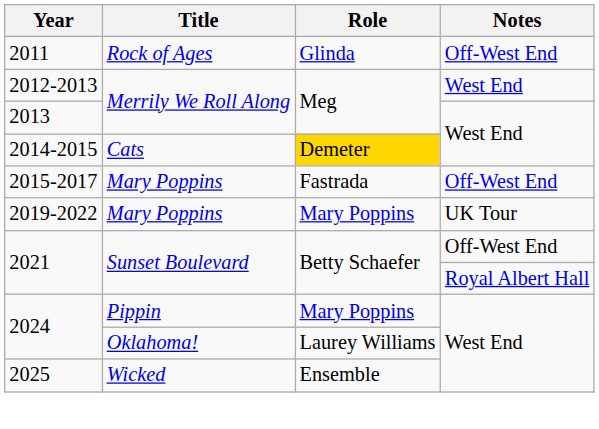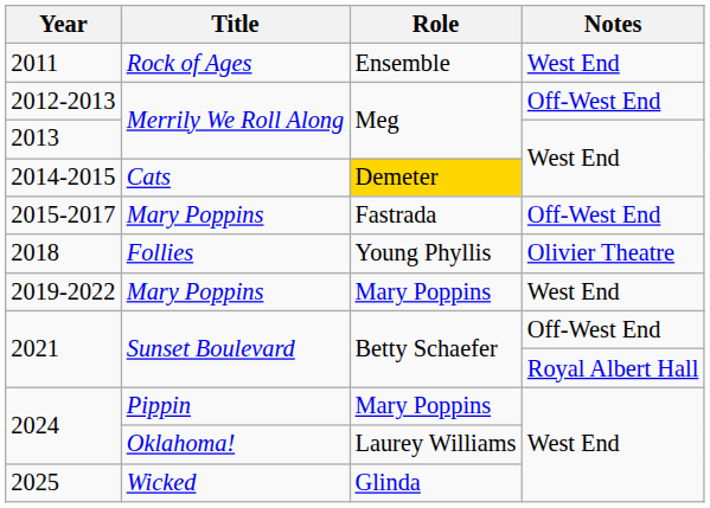 <table class="wikitable sortable">
 <tr>
 <th>Year</th>
 <th>Title</th>
 <th>Role</th>
 <th>Notes</th>
 </tr>
 <tr>
 <td>2011</td>
 <td><em><a href='#'>Rock of Ages</a></em></td>
-<td><a href='#'>Glinda</a></td>
-<td><a href='#'>Off-West End</a></td>
+<td>Ensemble</td>
+<td><a href='#'>West End</a></td>
 </tr>
 <tr>
 <td>2012-2013</td>
 <td rowspan=2><a href='#'><em>Merrily We Roll Along</em></a></td>
 <td rowspan=2>Meg</td>
-<td><a href='#'>West End</a></td>
+<td><a href='#'>Off-West End</a></td>
 </tr>
 <tr>
 <td>2013</td>
 <td rowspan=2>West End</td>
 </tr>
 <tr>
 <td>2014-2015</td>
 <td><a href='#'><em>Cats</em></a></td>
 <td style="background: gold;">Demeter</td>
 </tr>
 <tr>
 <td>2015-2017</td>
 <td><em><a href='#'>Mary Poppins</a></em></td>
 <td>Fastrada</td>
 <td><a href='#'>Off-West End</a></td>
 </tr>
 <tr>
+<td>2018</td>
+<td><em><a href='#'>Follies</a></em></td>
+<td>Young Phyllis</td>
+<td><a href='#'>Olivier Theatre</a></td>
+</tr>
+<tr>
 <td>2019-2022</td>
 <td><em><a href='#'>Mary Poppins</a></em></td>
 <td><a href='#'>Mary Poppins</a></td>
-<td>UK Tour</td>
+<td>West End</td>
 </tr>
 <tr>
 <td rowspan=2>2021</td>
 <td rowspan=2><a href='#'><em>Sunset Boulevard</em></a></td>
 <td rowspan=2>Betty Schaefer</td>
 <td>Off-West End</td>
 </tr>
 <tr>
 <td><a href='#'>Royal Albert Hall</a></td>
 </tr>
 <tr>
 <td rowspan=2>2024</td>
 <td><a href='#'><em>Pippin</em></a></td>
 <td><a href='#'>Mary Poppins</a></td>
 <td rowspan=3>West End</td>
 </tr>
 <tr>
 <td><em><a href='#'>Oklahoma!</a></em></td>
 <td>Laurey Williams</td>
 </tr>
 <tr>
 <td>2025</td>
 <td><a href='#'><em>Wicked</em></a></td>
-<td>Ensemble</td>
+<td><a href='#'>Glinda</a></td>
 </tr>
 </table>
